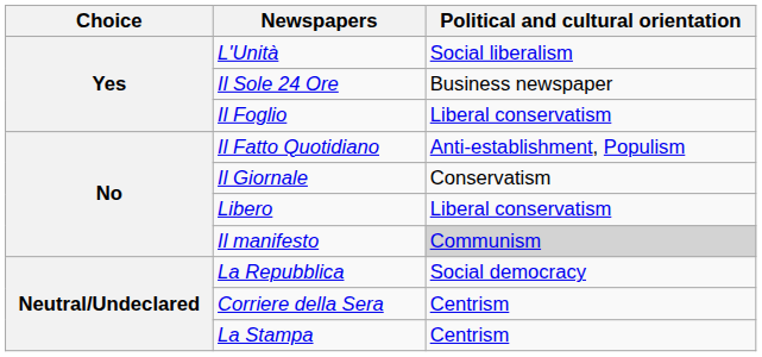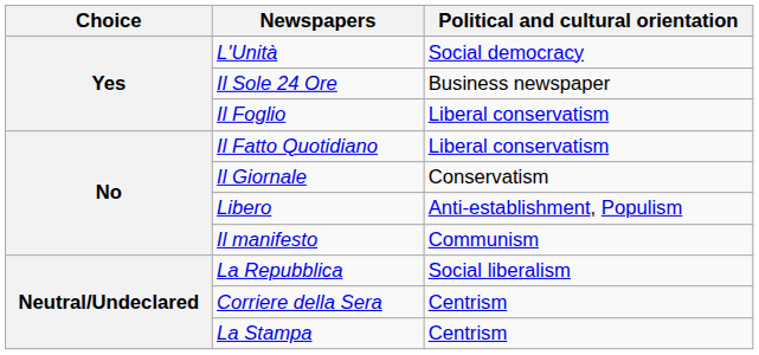 <table class="wikitable">
 <tr>
 <th width=4%>Choice</th>
 <th width=18%>Newspapers</th>
 <th width=28%>Political and cultural orientation</th>
 </tr>
 <tr>
 <th rowspan=3> Yes</th>
 <td><em><a href='#'>L'Unità</a></em></td>
-<td><a href='#'>Social liberalism</a></td>
+<td><a href='#'>Social democracy</a></td>
 </tr>
 <tr>
 <td><em><a href='#'>Il Sole 24 Ore</a></em></td>
 <td>Business newspaper</td>
 </tr>
 <tr>
 <td><em><a href='#'>Il Foglio</a></em></td>
 <td><a href='#'>Liberal conservatism</a></td>
 </tr>
 <tr>
 <th rowspan=4> No</th>
 <td><em><a href='#'>Il Fatto Quotidiano</a></em></td>
-<td><a href='#'>Anti-establishment</a>, <a href='#'>Populism</a></td>
+<td><a href='#'>Liberal conservatism</a></td>
 </tr>
 <tr>
 <td><em><a href='#'>Il Giornale</a></em></td>
 <td>Conservatism</td>
 </tr>
 <tr>
 <td><em><a href='#'>Libero</a></em></td>
-<td><a href='#'>Liberal conservatism</a></td>
+<td><a href='#'>Anti-establishment</a>, <a href='#'>Populism</a></td>
 </tr>
 <tr>
 <td><em><a href='#'>Il manifesto</a></em></td>
-<td style="background: lightgrey;"><a href='#'>Communism</a></td>
+<td><a href='#'>Communism</a></td>
 </tr>
 <tr>
 <th rowspan=4>Neutral/Undeclared</th>
 <td><em><a href='#'>La Repubblica</a></em></td>
-<td><a href='#'>Social democracy</a></td>
+<td><a href='#'>Social liberalism</a></td>
 </tr>
 <tr>
 <td><em><a href='#'>Corriere della Sera</a></em></td>
 <td><a href='#'>Centrism</a></td>
 </tr>
 <tr>
 <td><em><a href='#'>La Stampa</a></em></td>
 <td><a href='#'>Centrism</a></td>
 </tr>
 </table>
